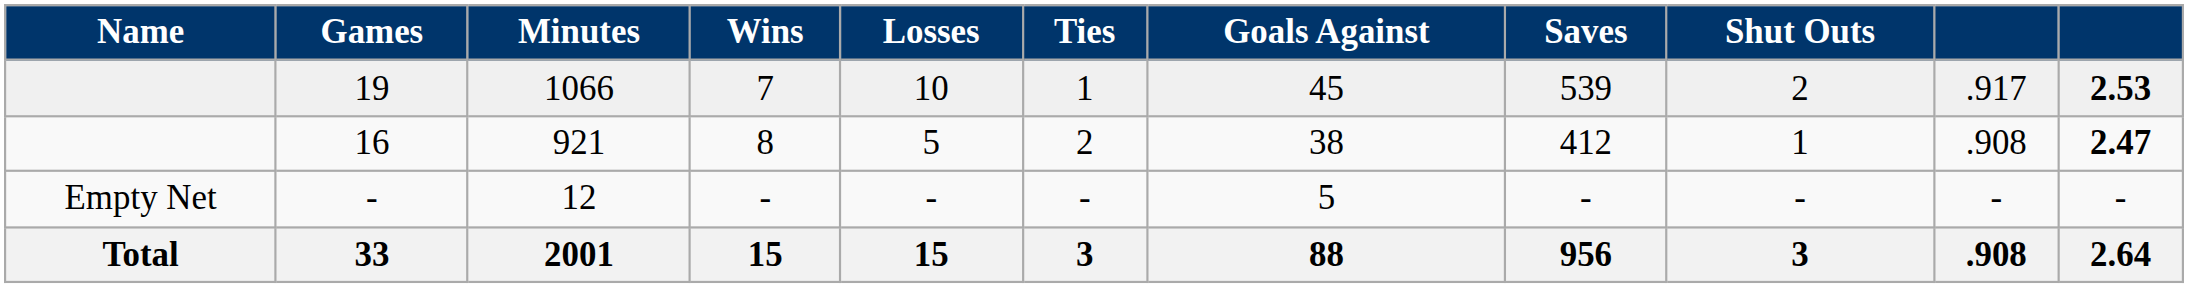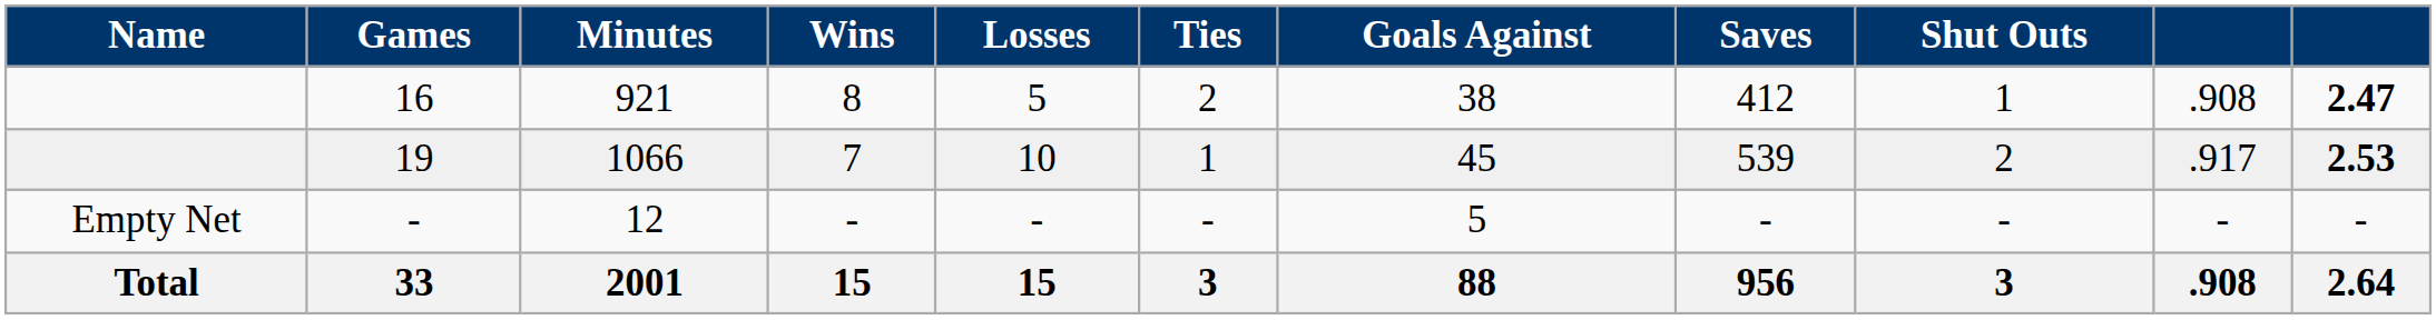 <table class="wikitable sortable" width ="1000">
 <tr align="center">
 <th style="color:white; background:#00356B">Name</th>
 <th style="color:white; background:#00356B">Games</th>
 <th style="color:white; background:#00356B">Minutes</th>
 <th style="color:white; background:#00356B">Wins</th>
 <th style="color:white; background:#00356B">Losses</th>
 <th style="color:white; background:#00356B">Ties</th>
 <th style="color:white; background:#00356B">Goals Against</th>
 <th style="color:white; background:#00356B">Saves</th>
 <th style="color:white; background:#00356B">Shut Outs</th>
 <th style="color:white; background:#00356B"><a href='#'></a></th>
 <th style="color:white; background:#00356B"><a href='#'></a></th>
 </tr>
+<tr align="center" bgcolor="">
+<td></td>
+<td>16</td>
+<td>921</td>
+<td>8</td>
+<td>5</td>
+<td>2</td>
+<td>38</td>
+<td>412</td>
+<td>1</td>
+<td>.908</td>
+<td><strong>2.47</strong></td>
+</tr>
 <tr align="center" bgcolor="f0f0f0">
 <td></td>
 <td>19</td>
 <td>1066</td>
 <td>7</td>
 <td>10</td>
 <td>1</td>
 <td>45</td>
 <td>539</td>
 <td>2</td>
 <td>.917</td>
 <td><strong>2.53</strong></td>
-</tr>
-<tr align="center" bgcolor="">
-<td></td>
-<td>16</td>
-<td>921</td>
-<td>8</td>
-<td>5</td>
-<td>2</td>
-<td>38</td>
-<td>412</td>
-<td>1</td>
-<td>.908</td>
-<td><strong>2.47</strong></td>
 </tr>
 <tr align="center" bgcolor="">
 <td>Empty Net</td>
 <td>-</td>
 <td>12</td>
 <td>-</td>
 <td>-</td>
 <td>-</td>
 <td>5</td>
 <td>-</td>
 <td>-</td>
 <td>-</td>
 <td>-</td>
 </tr>
 <tr>
 <th>Total</th>
 <th>33</th>
 <th>2001</th>
 <th>15</th>
 <th>15</th>
 <th>3</th>
 <th>88</th>
 <th>956</th>
 <th>3</th>
 <th>.908</th>
 <th>2.64</th>
 </tr>
 </table>
